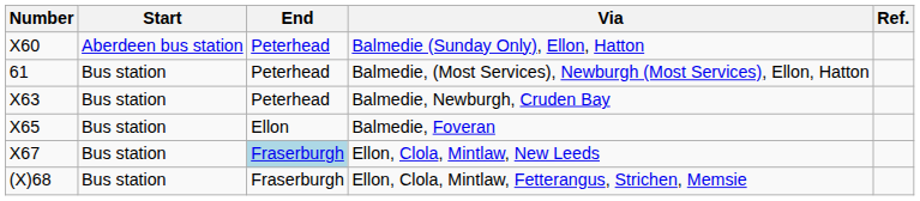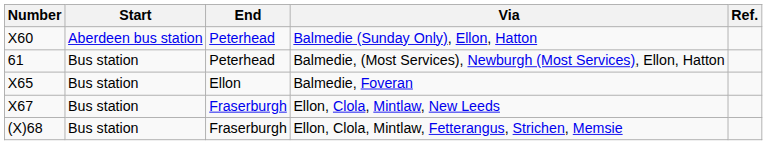 <table class="wikitable">
 <tr>
 <th>Number</th>
 <th>Start</th>
 <th>End</th>
 <th>Via</th>
 <th>Ref.</th>
 </tr>
 <tr>
 <td>X60</td>
 <td><a href='#'>Aberdeen bus station</a></td>
 <td><a href='#'>Peterhead</a></td>
 <td><a href='#'>Balmedie (Sunday Only)</a>, <a href='#'>Ellon</a>, <a href='#'>Hatton</a></td>
 <td></td>
 </tr>
 <tr>
 <td>61</td>
 <td>Bus station</td>
 <td>Peterhead</td>
 <td>Balmedie, (Most Services), <a href='#'>Newburgh (Most Services)</a>, Ellon, Hatton</td>
 <td></td>
 </tr>
 <tr>
-<td>X63</td>
-<td>Bus station</td>
-<td>Peterhead</td>
-<td>Balmedie, Newburgh, <a href='#'>Cruden Bay</a></td>
-<td></td>
-</tr>
-<tr>
 <td>X65</td>
 <td>Bus station</td>
 <td>Ellon</td>
 <td>Balmedie, <a href='#'>Foveran</a></td>
 <td></td>
 </tr>
 <tr>
 <td>X67</td>
 <td>Bus station</td>
-<td style="background: lightblue;"><a href='#'>Fraserburgh</a></td>
+<td><a href='#'>Fraserburgh</a></td>
 <td>Ellon, <a href='#'>Clola</a>, <a href='#'>Mintlaw</a>, <a href='#'>New Leeds</a></td>
 <td></td>
 </tr>
 <tr>
 <td>(X)68</td>
 <td>Bus station</td>
 <td>Fraserburgh</td>
 <td>Ellon, Clola, Mintlaw, <a href='#'>Fetterangus</a>, <a href='#'>Strichen</a>, <a href='#'>Memsie</a></td>
 <td></td>
 </tr>
 </table>
